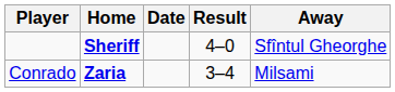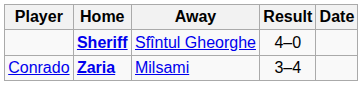 <table class="wikitable sortable">
 <tr>
 <th>Player</th>
 <th>Home</th>
+<th>Away</th>
+<th style="text-align:center">Result</th>
 <th>Date</th>
-<th style="text-align:center">Result</th>
-<th>Away</th>
 </tr>
 <tr>
 <td> </td>
 <td><strong><a href='#'>Sheriff</a></strong></td>
+<td><a href='#'>Sfîntul Gheorghe</a></td>
+<td style="text-align:center;">4–0</td>
 <td></td>
-<td style="text-align:center;">4–0</td>
-<td><a href='#'>Sfîntul Gheorghe</a></td>
 </tr>
 <tr>
 <td> <a href='#'>Conrado</a></td>
 <td><strong><a href='#'>Zaria</a></strong></td>
+<td><a href='#'>Milsami</a></td>
+<td style="text-align:center;">3–4</td>
 <td></td>
-<td style="text-align:center;">3–4</td>
-<td><a href='#'>Milsami</a></td>
 </tr>
 </table>
